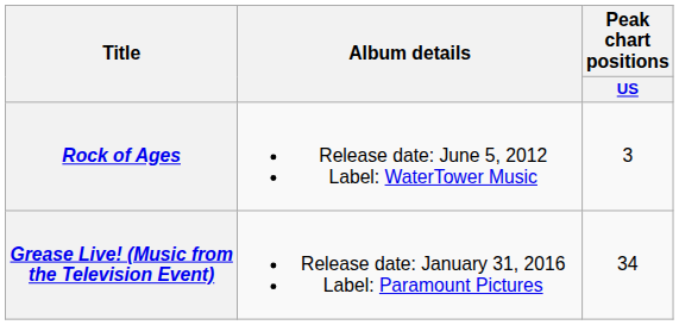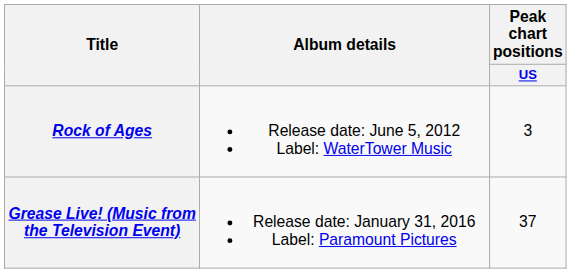 <table class="wikitable plainrowheaders" style="text-align:center;">
 <tr>
 <th rowspan="2" style="width:12em;">Title</th>
 <th rowspan="2" style="width:18em;">Album details</th>
 <th>Peak chart<br>positions</th>
 </tr>
 <tr style="font-size:smaller;">
 <th style="width:45px;"><a href='#'>US</a></th>
 </tr>
 <tr>
 <th scope="row"><em><a href='#'>Rock of Ages</a></em></th>
 <td><br><ul><li>Release date: June 5, 2012</li><li>Label: <a href='#'>WaterTower Music</a></li></ul></td>
 <td>3</td>
 </tr>
 <tr>
 <th scope="row"><em><a href='#'>Grease Live! (Music from the Television Event)</a></em></th>
 <td><br><ul><li>Release date: January 31, 2016</li><li>Label: <a href='#'>Paramount Pictures</a></li></ul></td>
-<td>34</td>
+<td>37</td>
 </tr>
 </table>
